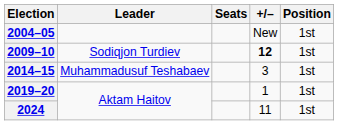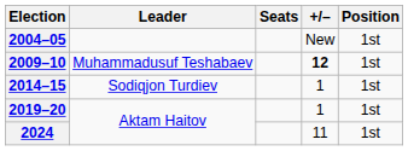 <table class=wikitable style=text-align:center>
 <tr>
 <th><strong>Election</strong></th>
 <th>Leader</th>
 <th>Seats</th>
 <th>+/–</th>
 <th><strong>Position</strong></th>
 </tr>
 <tr>
 <th><a href='#'>2004–05</a></th>
 <td></td>
 <td></td>
 <td>New</td>
 <td>1st</td>
 </tr>
 <tr>
 <th><a href='#'>2009–10</a></th>
-<td><a href='#'>Sodiqjon Turdiev</a></td>
+<td><a href='#'>Muhammadusuf Teshabaev</a></td>
 <td></td>
 <td><strong> 12</strong></td>
 <td> 1st</td>
 </tr>
 <tr>
 <th><a href='#'>2014–15</a></th>
-<td><a href='#'>Muhammadusuf Teshabaev</a></td>
+<td><a href='#'>Sodiqjon Turdiev</a></td>
 <td></td>
-<td> 3</td>
+<td> 1</td>
 <td> 1st</td>
 </tr>
 <tr>
 <th><a href='#'>2019–20</a></th>
 <td rowspan=2><a href='#'>Aktam Haitov</a></td>
 <td></td>
 <td> 1</td>
 <td> 1st</td>
 </tr>
 <tr>
 <th><a href='#'>2024</a></th>
 <td></td>
 <td> 11</td>
 <td> 1st</td>
 </tr>
 </table>
